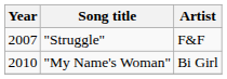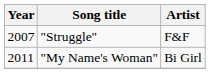 <table class="wikitable sortable">
 <tr>
 <th>Year</th>
 <th>Song title</th>
 <th>Artist</th>
 </tr>
 <tr>
 <td>2007</td>
 <td>"Struggle" </td>
 <td>F&F</td>
 </tr>
 <tr>
-<td>2010</td>
+<td>2011</td>
 <td>"My Name's Woman" </td>
 <td>Bi Girl</td>
 </tr>
 <tr>
 </tr>
 </table>
